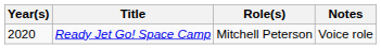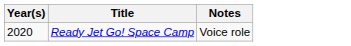 <table class="wikitable plainrowheaders">
 <tr>
 <th scope="col">Year(s)</th>
 <th scope="col">Title</th>
-<th scope="col">Role(s)</th>
 <th scope="col">Notes</th>
 </tr>
 <tr>
 <td>2020</td>
 <td scope="row"><em><a href='#'>Ready Jet Go! Space Camp</a></em></td>
-<td>Mitchell Peterson</td>
 <td>Voice role</td>
 </tr>
 </table>
